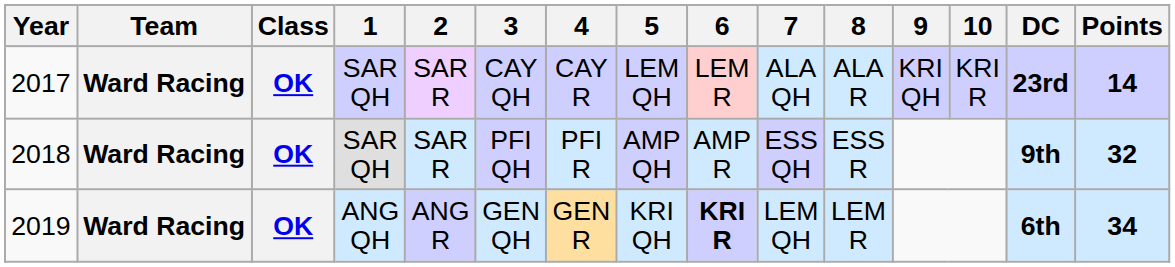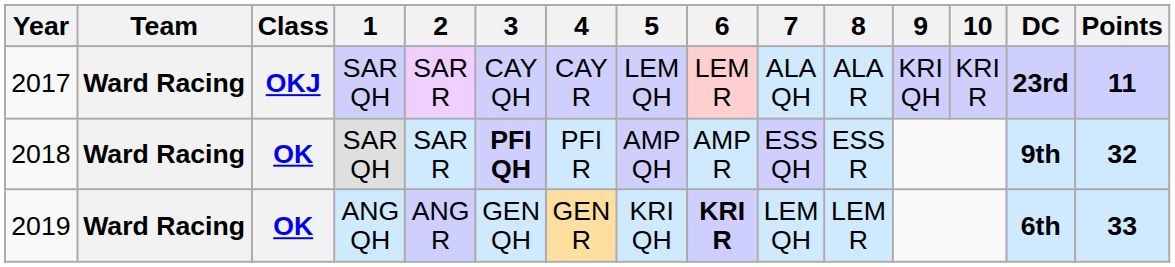 <table class="wikitable" style="text-align:center; font-size:85%">
 <tr>
 <th>Year</th>
 <th>Team</th>
 <th>Class</th>
 <th>1</th>
 <th>2</th>
 <th>3</th>
 <th>4</th>
 <th>5</th>
 <th>6</th>
 <th>7</th>
 <th>8</th>
 <th>9</th>
 <th>10</th>
 <th>DC</th>
 <th>Points</th>
 </tr>
 <tr>
 <td>2017</td>
 <th nowrap>Ward Racing</th>
-<th><a href='#'>OK</a></th>
+<th><a href='#'>OKJ</a></th>
 <td style="background:#CFCFFF;">SAR<br>QH<br></td>
 <td style="background:#EFCFFF;">SAR<br>R<br></td>
 <td style="background:#CFCFFF;">CAY<br>QH<br></td>
 <td style="background:#CFCFFF;">CAY<br>R<br></td>
 <td style="background:#CFCFFF;">LEM<br>QH<br></td>
 <td style="background:#FFCFCF;">LEM<br>R<br></td>
 <td style="background:#CFEAFF;">ALA<br>QH<br></td>
 <td style="background:#CFEAFF;">ALA<br>R<br></td>
 <td style="background:#CFCFFF;">KRI<br>QH<br></td>
 <td style="background:#CFCFFF;">KRI<br>R<br></td>
 <th style="background:#CFCFFF;">23rd</th>
-<th style="background:#CFCFFF;">14</th>
+<th style="background:#CFCFFF;">11</th>
 </tr>
 <tr>
 <td>2018</td>
 <th nowrap>Ward Racing</th>
 <th><a href='#'>OK</a></th>
 <td style="background:#DFDFDF;">SAR<br>QH<br></td>
 <td style="background:#CFEAFF;">SAR<br>R<br></td>
-<td style="background:#CFCFFF;">PFI<br>QH<br></td>
+<td style="background:#CFCFFF;"><strong>PFI<br>QH<br></strong></td>
 <td style="background:#CFEAFF;">PFI<br>R<br></td>
 <td style="background:#CFCFFF;">AMP<br>QH<br></td>
 <td style="background:#CFEAFF;">AMP<br>R<br></td>
 <td style="background:#CFCFFF;">ESS<br>QH<br></td>
 <td style="background:#CFEAFF;">ESS<br>R<br></td>
 <td colspan=2></td>
 <th style="background:#CFEAFF;">9th</th>
 <th style="background:#CFEAFF;">32</th>
 </tr>
 <tr>
 <td>2019</td>
 <th nowrap>Ward Racing</th>
 <th><a href='#'>OK</a></th>
 <td style="background:#CFEAFF;">ANG<br>QH<br></td>
 <td style="background:#CFCFFF;">ANG<br>R<br></td>
 <td style="background:#CFEAFF;">GEN<br>QH<br></td>
 <td style="background:#FFDF9F;">GEN<br>R<br></td>
 <td style="background:#CFEAFF;">KRI<br>QH<br></td>
 <td style="background:#CFCFFF;"><strong>KRI<br>R<br></strong></td>
 <td style="background:#CFEAFF;">LEM<br>QH<br></td>
 <td style="background:#CFEAFF;">LEM<br>R<br></td>
 <td colspan=2></td>
 <th style="background:#CFEAFF;">6th</th>
-<th style="background:#CFEAFF;">34</th>
+<th style="background:#CFEAFF;">33</th>
 </tr>
 </table>
